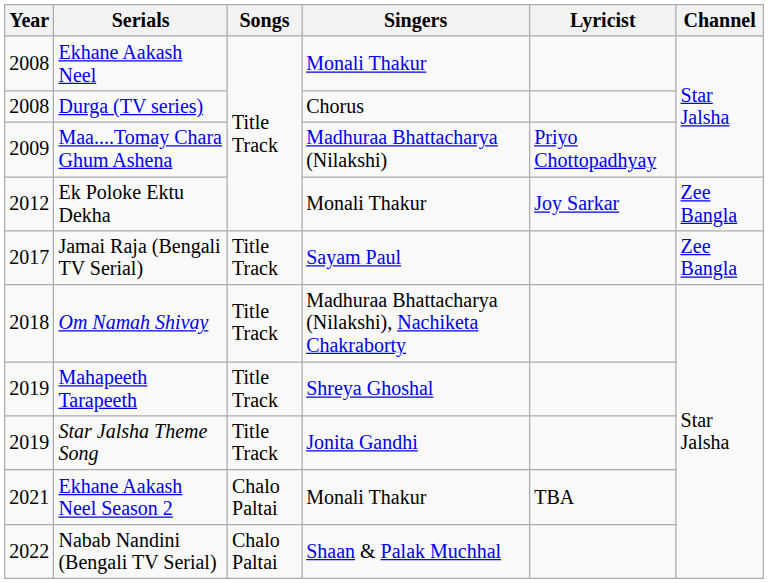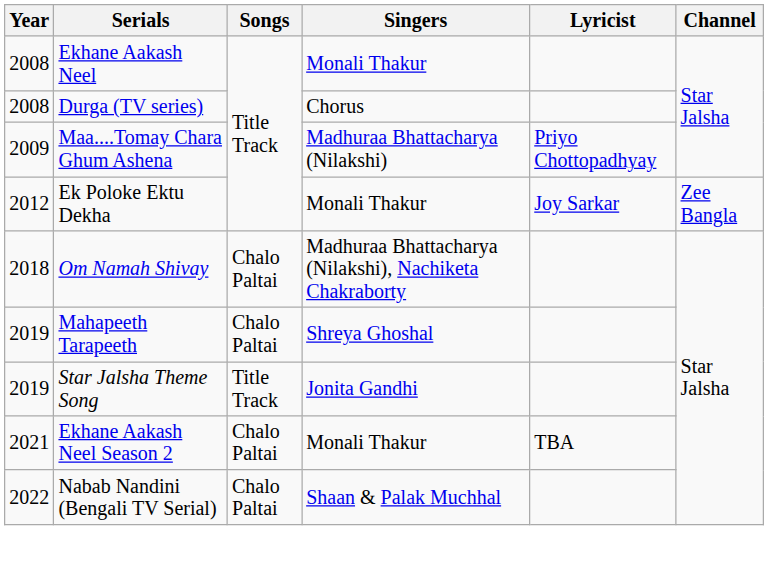 <table class="wikitable sortable">
 <tr>
 <th>Year</th>
 <th>Serials</th>
 <th>Songs</th>
 <th>Singers</th>
 <th>Lyricist</th>
 <th>Channel</th>
 </tr>
 <tr>
 <td>2008</td>
 <td><a href='#'>Ekhane Aakash Neel</a></td>
 <td rowspan="4">Title Track</td>
 <td><a href='#'>Monali Thakur</a></td>
 <td></td>
 <td rowspan="3"><a href='#'>Star Jalsha</a></td>
 </tr>
 <tr>
 <td>2008</td>
 <td><a href='#'>Durga (TV series)</a></td>
 <td>Chorus</td>
 <td></td>
 </tr>
 <tr>
 <td>2009</td>
 <td><a href='#'>Maa....Tomay Chara Ghum Ashena</a></td>
 <td><a href='#'>Madhuraa Bhattacharya</a> (Nilakshi)</td>
 <td><a href='#'>Priyo Chottopadhyay</a></td>
 </tr>
 <tr>
 <td>2012</td>
 <td>Ek Poloke Ektu Dekha</td>
 <td>Monali Thakur</td>
 <td><a href='#'>Joy Sarkar</a></td>
 <td><a href='#'>Zee Bangla</a></td>
 </tr>
 <tr>
-<td>2017</td>
-<td>Jamai Raja (Bengali TV Serial)</td>
-<td>Title Track</td>
-<td><a href='#'>Sayam Paul</a></td>
-<td></td>
-<td><a href='#'>Zee Bangla</a></td>
-</tr>
-<tr>
 <td>2018</td>
 <td><em><a href='#'>Om Namah Shivay</a></em></td>
-<td>Title Track</td>
+<td>Chalo Paltai</td>
 <td>Madhuraa Bhattacharya (Nilakshi), <a href='#'>Nachiketa Chakraborty</a></td>
 <td></td>
 <td rowspan="5">Star Jalsha</td>
 </tr>
 <tr>
 <td>2019</td>
 <td><a href='#'>Mahapeeth Tarapeeth</a></td>
-<td>Title Track</td>
+<td>Chalo Paltai</td>
 <td><a href='#'>Shreya Ghoshal</a></td>
 <td></td>
 </tr>
 <tr>
 <td>2019</td>
 <td><em>Star Jalsha Theme Song</em></td>
 <td>Title Track</td>
 <td><a href='#'>Jonita Gandhi</a></td>
 <td></td>
 </tr>
 <tr>
 <td>2021</td>
 <td><a href='#'>Ekhane Aakash Neel Season 2</a></td>
 <td>Chalo Paltai</td>
 <td>Monali Thakur</td>
 <td>TBA</td>
 </tr>
 <tr>
 <td>2022</td>
 <td>Nabab Nandini (Bengali TV Serial)</td>
 <td>Chalo Paltai</td>
 <td><a href='#'>Shaan</a> & <a href='#'>Palak Muchhal</a></td>
 <td></td>
 </tr>
 </table>
